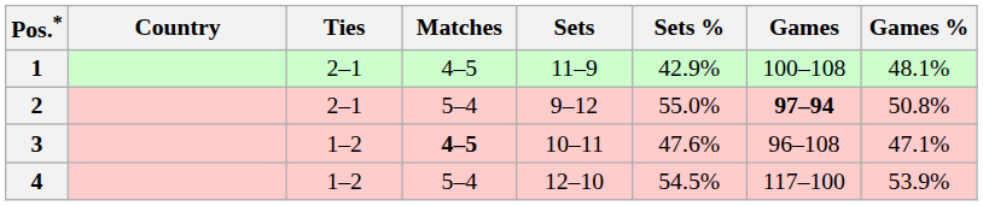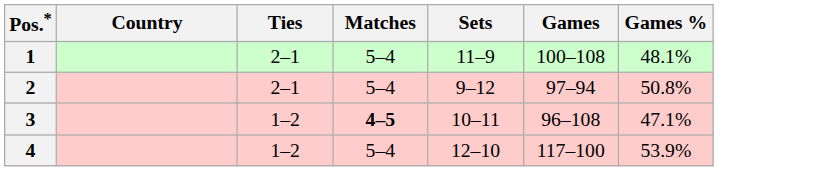 <table class="wikitable nowrap" style=text-align:center>
 <tr>
 <th>Pos.<sup>*</sup></th>
 <th width=140>Country</th>
 <th width=70>Ties</th>
 <th width=70>Matches</th>
 <th width=70>Sets</th>
-<th width=70>Sets %</th>
 <th width=70>Games</th>
 <th width=70>Games %</th>
 </tr>
 <tr style="background: #CCFFCC;">
 <th>1</th>
 <td align=left></td>
 <td>2–1</td>
-<td>4–5</td>
+<td>5–4</td>
 <td>11–9</td>
-<td>42.9%</td>
 <td>100–108</td>
 <td>48.1%</td>
 </tr>
 <tr style="background: #FFCCCC;">
 <th>2</th>
 <td align=left></td>
 <td>2–1</td>
 <td>5–4</td>
 <td>9–12</td>
-<td>55.0%</td>
-<td><strong>97–94</strong></td>
+<td>97–94</td>
 <td>50.8%</td>
 </tr>
 <tr style="background: #FFCCCC;">
 <th>3</th>
 <td align=left></td>
 <td>1–2</td>
 <td><strong>4–5</strong></td>
 <td>10–11</td>
-<td>47.6%</td>
 <td>96–108</td>
 <td>47.1%</td>
 </tr>
 <tr style="background: #FFCCCC;">
 <th>4</th>
 <td align=left></td>
 <td>1–2</td>
 <td>5–4</td>
 <td>12–10</td>
-<td>54.5%</td>
 <td>117–100</td>
 <td>53.9%</td>
 </tr>
 </table>
